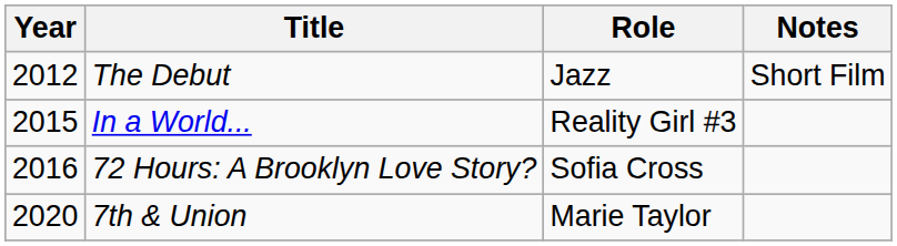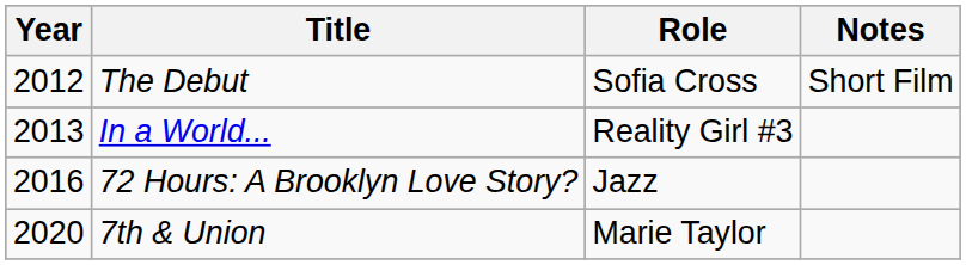 <table class="wikitable sortable">
 <tr>
 <th>Year</th>
 <th>Title</th>
 <th>Role</th>
 <th class="unsortable">Notes</th>
 </tr>
 <tr>
 <td>2012</td>
 <td><em>The Debut</em></td>
-<td>Jazz</td>
+<td>Sofia Cross</td>
 <td>Short Film</td>
 </tr>
 <tr>
-<td>2015</td>
+<td>2013</td>
 <td><em><a href='#'>In a World...</a></em></td>
 <td>Reality Girl #3</td>
 <td></td>
 </tr>
 <tr>
 <td>2016</td>
 <td><em>72 Hours: A Brooklyn Love Story?</em></td>
-<td>Sofia Cross</td>
+<td>Jazz</td>
 <td></td>
 </tr>
 <tr>
 <td>2020</td>
 <td><em>7th & Union</em></td>
 <td>Marie Taylor</td>
 <td></td>
 </tr>
 </table>
